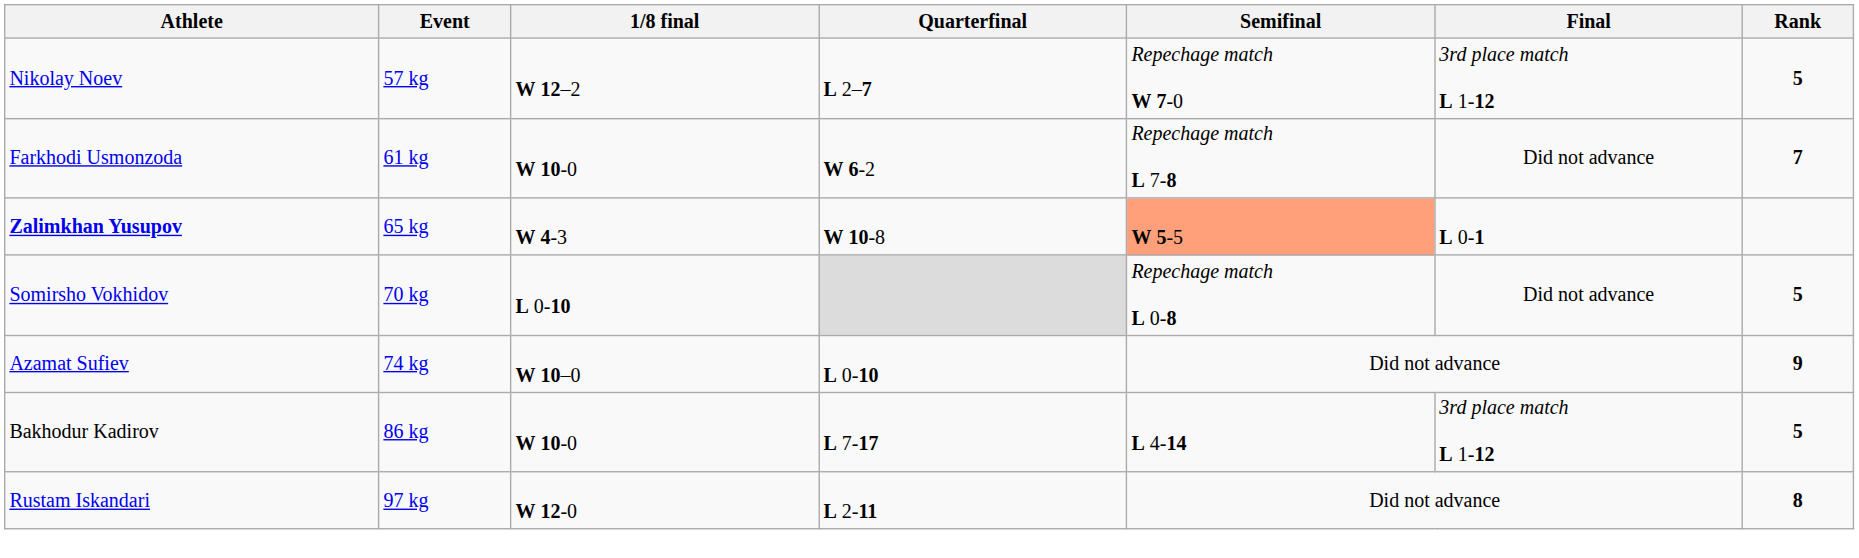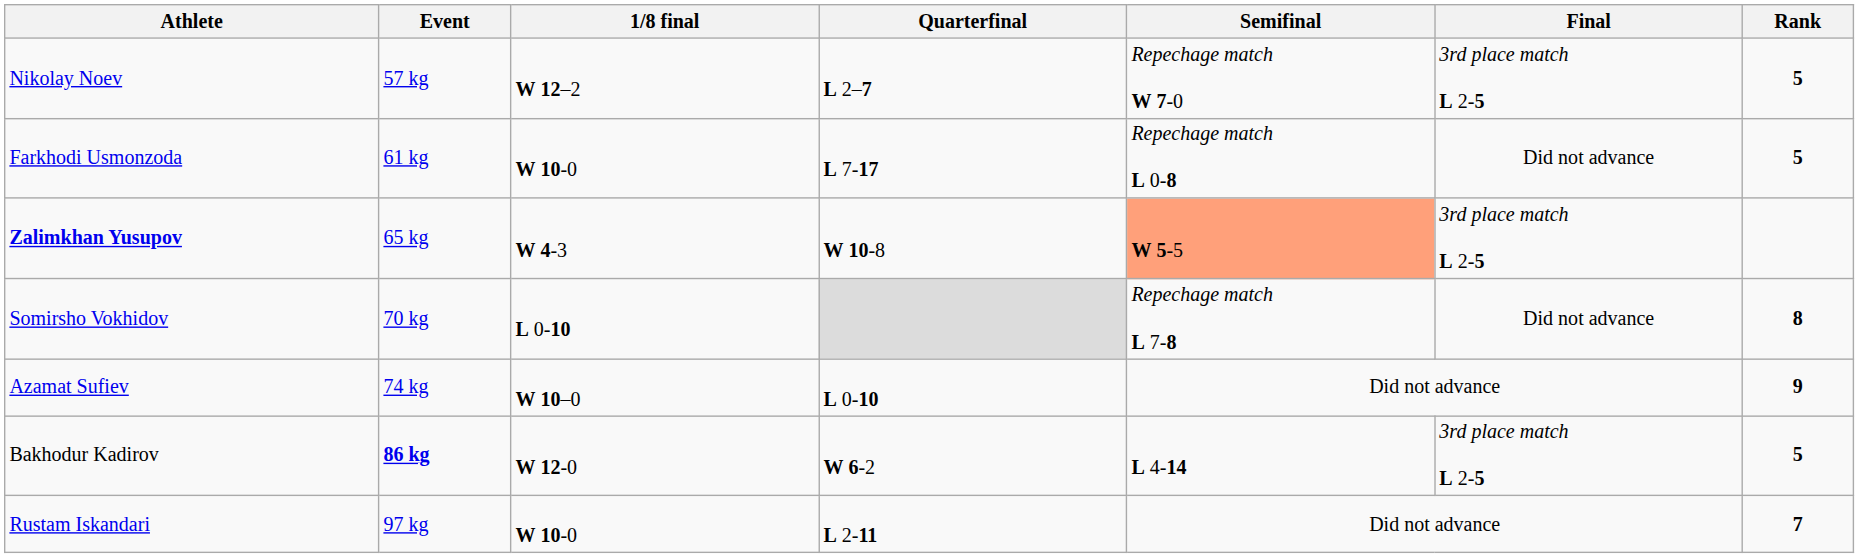 <table class="wikitable" width="84%" style="text-align:left; font-size:90%">
 <tr>
 <th width="17%">Athlete</th>
 <th width="6%">Event</th>
 <th width="14%">1/8 final</th>
 <th width="14%">Quarterfinal</th>
 <th width="14%">Semifinal</th>
 <th width="14%">Final</th>
 <th width="5%">Rank</th>
 </tr>
 <tr>
 <td><a href='#'>Nikolay Noev</a></td>
 <td><a href='#'>57 kg</a></td>
 <td><br><strong>W</strong> <strong>12</strong>–2</td>
 <td><br><strong>L</strong> 2–<strong>7</strong></td>
 <td><em> Repechage match</em><br><br><strong>W</strong>  <strong>7</strong>-0 <strong></strong></td>
-<td><em> 3rd place match</em><br><br><strong>L</strong> 1-<strong>12</strong></td>
+<td><em> 3rd place match</em><br><br><strong>L</strong> 2-<strong>5</strong></td>
 <td align=center><strong>5</strong></td>
 </tr>
 <tr>
 <td><a href='#'>Farkhodi Usmonzoda</a></td>
 <td><a href='#'>61 kg</a></td>
 <td><br><strong>W</strong> <strong>10</strong>-0</td>
-<td><br> <strong>W</strong> <strong>6</strong>-2</td>
-<td><em> Repechage match</em><br><br><strong>L</strong> 7-<strong>8</strong></td>
+<td><br><strong>L</strong> 7-<strong>17</strong></td>
+<td><em> Repechage match</em><br><br><strong>L</strong>  0-<strong>8</strong></td>
 <td align=center>Did not advance</td>
-<td align=center><strong>7</strong></td>
+<td align=center><strong>5</strong></td>
 </tr>
 <tr>
 <td><strong><a href='#'>Zalimkhan Yusupov</a></strong></td>
 <td><a href='#'>65 kg</a></td>
 <td><br><strong>W</strong> <strong>4</strong>-3</td>
 <td><br><strong>W</strong> <strong>10</strong>-8</td>
 <td style="background: lightsalmon;"><br><strong>W</strong> <strong>5</strong>-5</td>
-<td><br><strong>L</strong> 0-<strong>1</strong></td>
+<td><em> 3rd place match</em><br><br><strong>L</strong> 2-<strong>5</strong></td>
 <td align=center><strong></strong></td>
 </tr>
 <tr>
 <td><a href='#'>Somirsho Vokhidov</a></td>
 <td><a href='#'>70 kg</a></td>
 <td><br><strong>L</strong> 0-<strong>10</strong></td>
 <td bgcolor=#DCDCDC></td>
-<td><em> Repechage match</em><br><br><strong>L</strong>  0-<strong>8</strong></td>
+<td><em> Repechage match</em><br><br><strong>L</strong> 7-<strong>8</strong></td>
 <td align=center>Did not advance</td>
-<td align=center><strong>5</strong></td>
+<td align=center><strong>8</strong></td>
 </tr>
 <tr>
 <td><a href='#'>Azamat Sufiev</a></td>
 <td><a href='#'>74 kg</a></td>
 <td><br><strong>W</strong> <strong>10</strong>–0</td>
 <td><br><strong>L</strong> 0-<strong>10</strong></td>
 <td align=center colspan=2>Did not advance</td>
 <td align=center><strong>9</strong></td>
 </tr>
 <tr>
 <td>Bakhodur Kadirov</td>
-<td><a href='#'>86 kg</a></td>
-<td><br><strong>W</strong> <strong>10</strong>-0</td>
-<td><br><strong>L</strong> 7-<strong>17</strong></td>
+<td><strong><a href='#'>86 kg</a></strong></td>
+<td><br> <strong>W</strong> <strong>12</strong>-0</td>
+<td><br> <strong>W</strong> <strong>6</strong>-2</td>
 <td><br> <strong>L</strong> 4-<strong>14</strong></td>
-<td><em> 3rd place match</em><br><br><strong>L</strong> 1-<strong>12</strong></td>
+<td><em> 3rd place match</em><br><br><strong>L</strong> 2-<strong>5</strong></td>
 <td align=center><strong>5</strong></td>
 </tr>
 <tr>
 <td><a href='#'>Rustam Iskandari</a></td>
 <td><a href='#'>97 kg</a></td>
-<td><br> <strong>W</strong> <strong>12</strong>-0</td>
+<td><br><strong>W</strong> <strong>10</strong>-0</td>
 <td><br><strong>L</strong> 2-<strong>11</strong></td>
 <td align=center colspan=2>Did not advance</td>
-<td align=center><strong>8</strong></td>
+<td align=center><strong>7</strong></td>
 </tr>
 </table>
